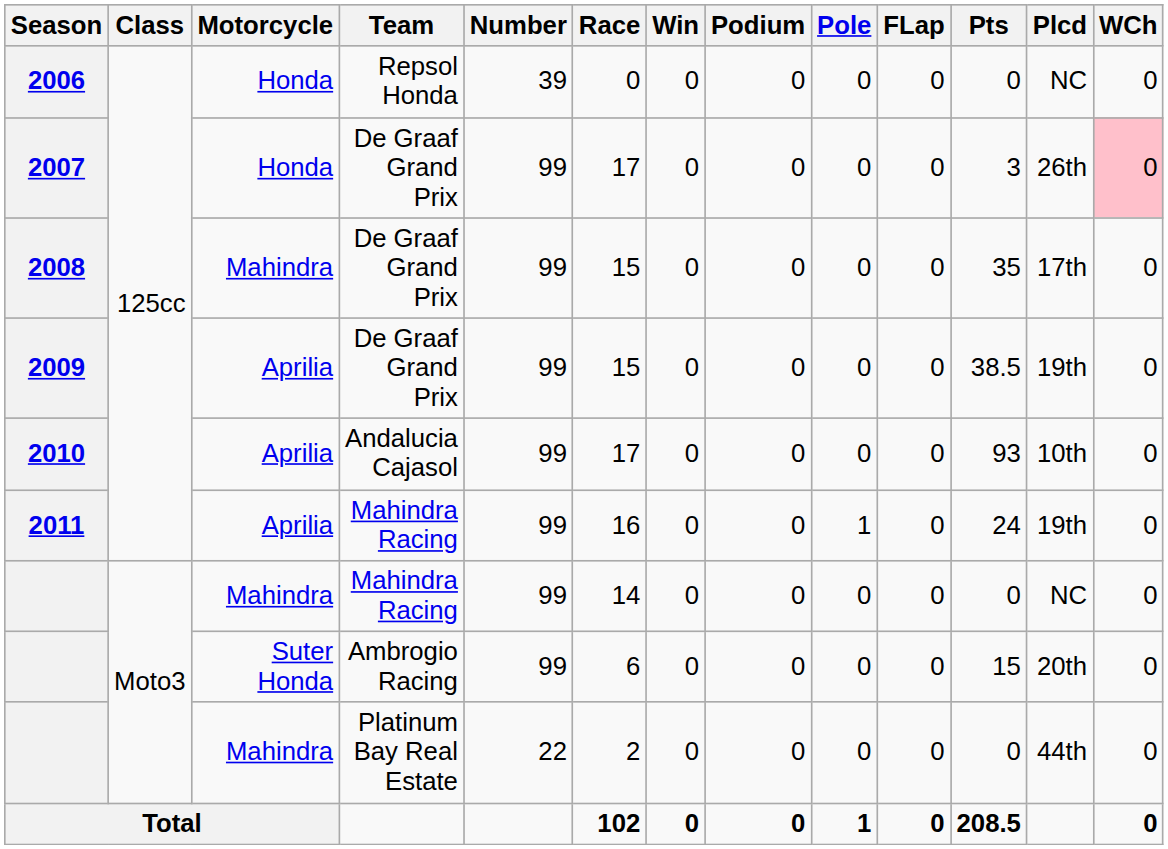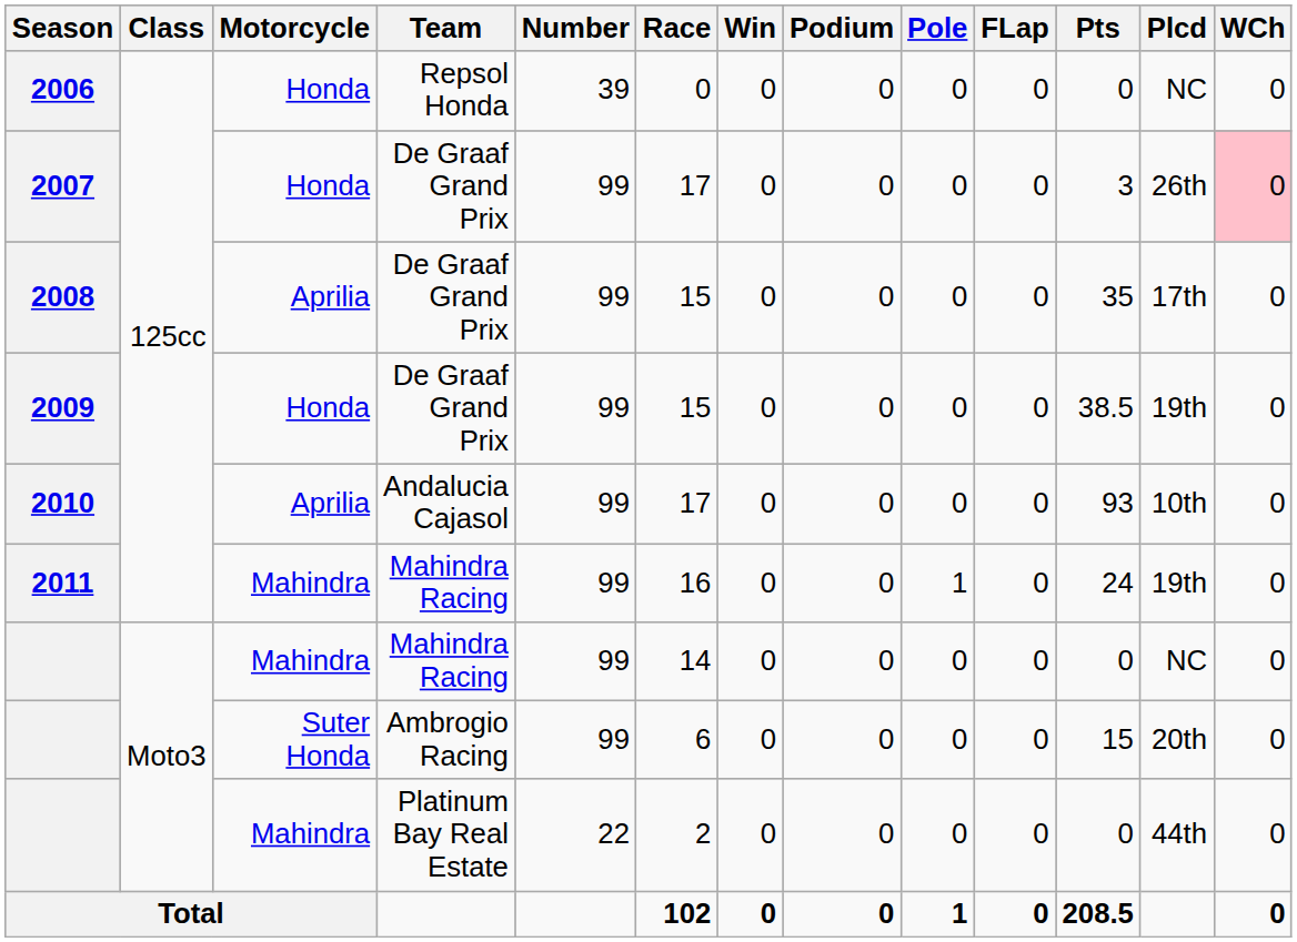 <table class="wikitable" style="font-size:98%; text-align:right;" width="600px">
 <tr>
 <th>Season</th>
 <th>Class</th>
 <th>Motorcycle</th>
 <th>Team</th>
 <th>Number</th>
 <th>Race</th>
 <th>Win</th>
 <th>Podium</th>
 <th><a href='#'>Pole</a></th>
 <th>FLap</th>
 <th>Pts</th>
 <th>Plcd</th>
 <th>WCh</th>
 </tr>
 <tr>
 <th><a href='#'>2006</a></th>
 <td rowspan=6>125cc</td>
 <td><a href='#'>Honda</a></td>
 <td>Repsol Honda</td>
 <td>39</td>
 <td>0</td>
 <td>0</td>
 <td>0</td>
 <td>0</td>
 <td>0</td>
 <td>0</td>
 <td>NC</td>
 <td> 0</td>
 </tr>
 <tr>
 <th><a href='#'>2007</a></th>
 <td><a href='#'>Honda</a></td>
 <td>De Graaf Grand Prix</td>
 <td>99</td>
 <td>17</td>
 <td>0</td>
 <td>0</td>
 <td>0</td>
 <td>0</td>
 <td>3</td>
 <td>26th</td>
 <td style="background: pink;"> 0</td>
 </tr>
 <tr>
 <th><a href='#'>2008</a></th>
-<td><a href='#'>Mahindra</a></td>
+<td><a href='#'>Aprilia</a></td>
 <td>De Graaf Grand Prix</td>
 <td>99</td>
 <td>15</td>
 <td>0</td>
 <td>0</td>
 <td>0</td>
 <td>0</td>
 <td>35</td>
 <td>17th</td>
 <td> 0</td>
 </tr>
 <tr>
 <th><a href='#'>2009</a></th>
-<td><a href='#'>Aprilia</a></td>
+<td><a href='#'>Honda</a></td>
 <td>De Graaf Grand Prix</td>
 <td>99</td>
 <td>15</td>
 <td>0</td>
 <td>0</td>
 <td>0</td>
 <td>0</td>
 <td>38.5</td>
 <td>19th</td>
 <td> 0</td>
 </tr>
 <tr>
 <th><a href='#'>2010</a></th>
 <td><a href='#'>Aprilia</a></td>
 <td>Andalucia Cajasol</td>
 <td>99</td>
 <td>17</td>
 <td>0</td>
 <td>0</td>
 <td>0</td>
 <td>0</td>
 <td>93</td>
 <td>10th</td>
 <td> 0</td>
 </tr>
 <tr>
 <th><a href='#'>2011</a></th>
-<td><a href='#'>Aprilia</a></td>
+<td><a href='#'>Mahindra</a></td>
 <td><a href='#'>Mahindra Racing</a></td>
 <td>99</td>
 <td>16</td>
 <td>0</td>
 <td>0</td>
 <td>1</td>
 <td>0</td>
 <td>24</td>
 <td>19th</td>
 <td> 0</td>
 </tr>
 <tr>
 <th></th>
 <td rowspan=3>Moto3</td>
 <td><a href='#'>Mahindra</a></td>
 <td><a href='#'>Mahindra Racing</a></td>
 <td>99</td>
 <td>14</td>
 <td>0</td>
 <td>0</td>
 <td>0</td>
 <td>0</td>
 <td>0</td>
 <td>NC</td>
 <td> 0</td>
 </tr>
 <tr>
 <th></th>
 <td><a href='#'>Suter</a> <a href='#'>Honda</a></td>
 <td>Ambrogio Racing</td>
 <td>99</td>
 <td>6</td>
 <td>0</td>
 <td>0</td>
 <td>0</td>
 <td>0</td>
 <td>15</td>
 <td>20th</td>
 <td> 0</td>
 </tr>
 <tr>
 <th></th>
 <td><a href='#'>Mahindra</a></td>
 <td>Platinum Bay Real Estate</td>
 <td>22</td>
 <td>2</td>
 <td>0</td>
 <td>0</td>
 <td>0</td>
 <td>0</td>
 <td>0</td>
 <td>44th</td>
 <td> 0</td>
 </tr>
 <tr>
 <th colspan=3>Total</th>
 <td></td>
 <td></td>
 <td><strong>102</strong></td>
 <td><strong>0</strong></td>
 <td><strong>0</strong></td>
 <td><strong>1</strong></td>
 <td><strong>0</strong></td>
 <td><strong>208.5</strong></td>
 <td></td>
 <td><strong>0</strong></td>
 </tr>
 </table>
